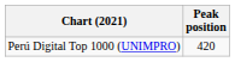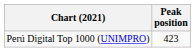 <table class="wikitable">
 <tr>
 <th>Chart (2021)</th>
 <th>Peak<br>position</th>
 </tr>
 <tr>
 <td>Perú Digital Top 1000 (<a href='#'>UNIMPRO</a>)</td>
-<td align="center">420</td>
+<td align="center">423</td>
 </tr>
 </table>
